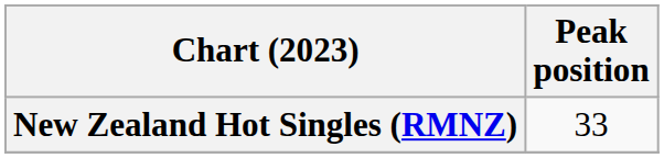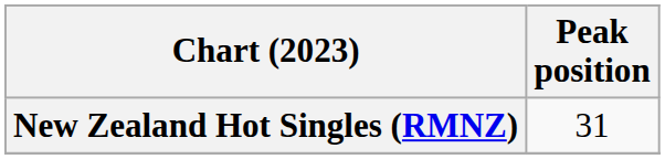 <table class="wikitable sortable plainrowheaders" style="text-align:center">
 <tr>
 <th scope="col">Chart (2023)</th>
 <th scope="col">Peak<br>position</th>
 </tr>
 <tr>
 <th scope="row">New Zealand Hot Singles (<a href='#'>RMNZ</a>)</th>
-<td>33</td>
+<td>31</td>
 </tr>
 <tr>
 </tr>
 <tr>
 </tr>
 </table>
